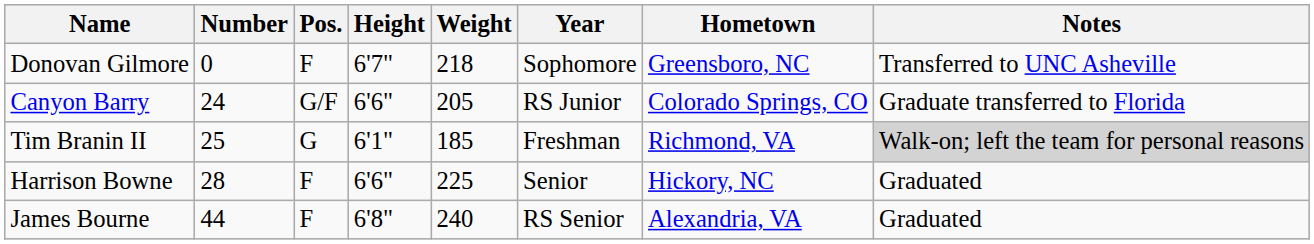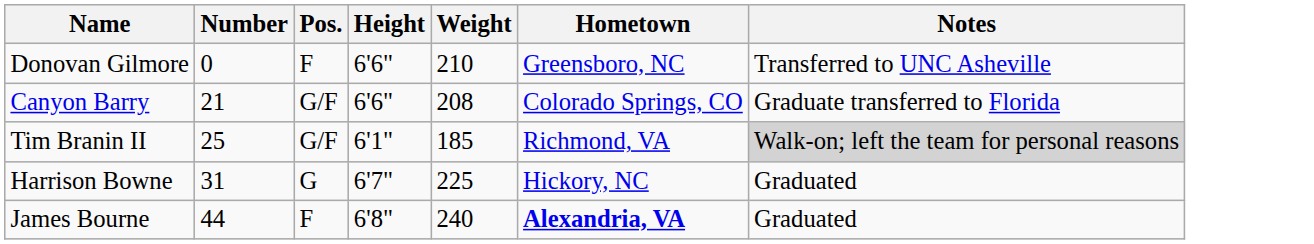 <table class="wikitable sortable">
 <tr>
 <th>Name</th>
 <th>Number</th>
 <th>Pos.</th>
 <th>Height</th>
 <th>Weight</th>
-<th>Year</th>
 <th>Hometown</th>
 <th class="unsortable">Notes</th>
 </tr>
 <tr>
 <td>Donovan Gilmore</td>
 <td>0</td>
 <td>F</td>
-<td>6'7"</td>
-<td>218</td>
-<td>Sophomore</td>
+<td>6'6"</td>
+<td>210</td>
 <td><a href='#'>Greensboro, NC</a></td>
 <td>Transferred to <a href='#'>UNC Asheville</a></td>
 </tr>
 <tr>
 <td><a href='#'>Canyon Barry</a></td>
-<td>24</td>
+<td>21</td>
 <td>G/F</td>
 <td>6'6"</td>
-<td>205</td>
-<td>RS Junior</td>
+<td>208</td>
 <td><a href='#'>Colorado Springs, CO</a></td>
 <td>Graduate transferred to <a href='#'>Florida</a></td>
 </tr>
 <tr>
 <td>Tim Branin II</td>
 <td>25</td>
-<td>G</td>
+<td>G/F</td>
 <td>6'1"</td>
 <td>185</td>
-<td>Freshman</td>
 <td><a href='#'>Richmond, VA</a></td>
 <td style="background: lightgrey;">Walk-on; left the team for personal reasons</td>
 </tr>
 <tr>
 <td>Harrison Bowne</td>
-<td>28</td>
-<td>F</td>
-<td>6'6"</td>
+<td>31</td>
+<td>G</td>
+<td>6'7"</td>
 <td>225</td>
-<td>Senior</td>
 <td><a href='#'>Hickory, NC</a></td>
 <td>Graduated</td>
 </tr>
 <tr>
 <td>James Bourne</td>
 <td>44</td>
 <td>F</td>
 <td>6'8"</td>
 <td>240</td>
-<td>RS Senior</td>
-<td><a href='#'>Alexandria, VA</a></td>
+<td><strong><a href='#'>Alexandria, VA</a></strong></td>
 <td>Graduated</td>
 </tr>
 </table>
